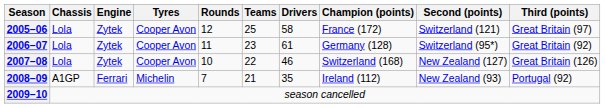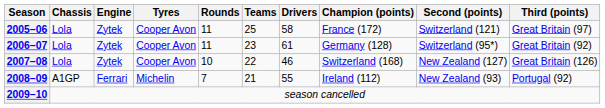 <table class="wikitable" style="text-align;">
 <tr>
 <th>Season</th>
 <th>Chassis</th>
 <th>Engine</th>
 <th>Tyres</th>
 <th>Rounds</th>
 <th>Teams</th>
 <th>Drivers</th>
 <th>Champion (points)</th>
 <th>Second (points)</th>
 <th>Third (points)</th>
 </tr>
 <tr>
 <th><a href='#'>2005–06</a></th>
 <td><a href='#'>Lola</a></td>
 <td><a href='#'>Zytek</a></td>
 <td><a href='#'>Cooper Avon</a></td>
-<td>12</td>
+<td>11</td>
 <td>25</td>
 <td>58</td>
 <td> <a href='#'>France</a> (172)</td>
 <td> <a href='#'>Switzerland</a> (121)</td>
 <td> <a href='#'>Great Britain</a> (97)</td>
 </tr>
 <tr>
 <th><a href='#'>2006–07</a></th>
 <td><a href='#'>Lola</a></td>
 <td><a href='#'>Zytek</a></td>
 <td><a href='#'>Cooper Avon</a></td>
 <td>11</td>
 <td>23</td>
 <td>61</td>
 <td> <a href='#'>Germany</a> (128)</td>
 <td> <a href='#'>Switzerland</a> (95*)</td>
 <td> <a href='#'>Great Britain</a> (92)</td>
 </tr>
 <tr>
 <th><a href='#'>2007–08</a></th>
 <td><a href='#'>Lola</a></td>
 <td><a href='#'>Zytek</a></td>
 <td><a href='#'>Cooper Avon</a></td>
 <td>10</td>
 <td>22</td>
 <td>46</td>
 <td> <a href='#'>Switzerland</a> (168)</td>
 <td> <a href='#'>New Zealand</a> (127)</td>
 <td> <a href='#'>Great Britain</a> (126)</td>
 </tr>
 <tr>
 <th><a href='#'>2008–09</a></th>
 <td>A1GP</td>
 <td><a href='#'>Ferrari</a></td>
 <td><a href='#'>Michelin</a></td>
 <td>7</td>
 <td>21</td>
-<td>35</td>
+<td>55</td>
 <td> <a href='#'>Ireland</a> (112)</td>
 <td> <a href='#'>New Zealand</a> (93)</td>
 <td> <a href='#'>Portugal</a> (92)</td>
 </tr>
 <tr>
 <th><a href='#'>2009–10</a></th>
 <td colspan=9 align=center><em>season cancelled</em></td>
 </tr>
 </table>
